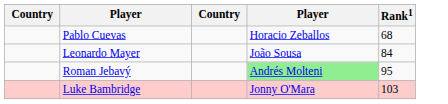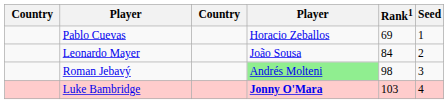 <table class="sortable wikitable">
 <tr>
 <th style="width:70px;">Country</th>
 <th style="width:175px;">Player</th>
 <th style="width:70px;">Country</th>
 <th style="width:175px;">Player</th>
 <th>Rank<sup>1</sup></th>
+<th>Seed</th>
 </tr>
 <tr>
 <td></td>
 <td><a href='#'>Pablo Cuevas</a></td>
 <td></td>
 <td><a href='#'>Horacio Zeballos</a></td>
-<td>68</td>
+<td>69</td>
+<td>1</td>
 </tr>
 <tr>
 <td></td>
 <td><a href='#'>Leonardo Mayer</a></td>
 <td></td>
 <td><a href='#'>João Sousa</a></td>
 <td>84</td>
+<td>2</td>
 </tr>
 <tr>
 <td></td>
 <td><a href='#'>Roman Jebavý</a></td>
 <td></td>
 <td style="background: lightgreen;"><a href='#'>Andrés Molteni</a></td>
-<td>95</td>
+<td>98</td>
+<td>3</td>
 </tr>
 <tr style="background:#fcc;">
 <td></td>
 <td><a href='#'>Luke Bambridge</a></td>
 <td></td>
-<td><a href='#'>Jonny O'Mara</a></td>
+<td><strong><a href='#'>Jonny O'Mara</a></strong></td>
 <td>103</td>
+<td>4</td>
 </tr>
 </table>
